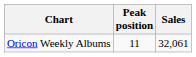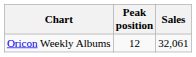 <table class="wikitable">
 <tr>
 <th>Chart</th>
 <th>Peak<br>position</th>
 <th>Sales</th>
 </tr>
 <tr>
 <td><a href='#'>Oricon</a> Weekly Albums</td>
-<td align="center">11</td>
+<td align="center">12</td>
 <td>32,061</td>
 </tr>
 </table>
